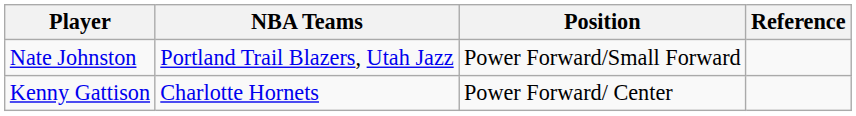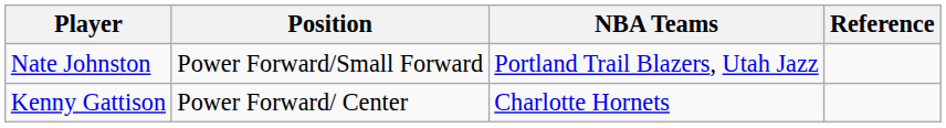 <table class="wikitable">
 <tr>
 <th>Player</th>
+<th>Position</th>
 <th>NBA Teams</th>
-<th>Position</th>
 <th>Reference</th>
 </tr>
 <tr>
 <td><a href='#'>Nate Johnston</a></td>
+<td>Power Forward/Small Forward</td>
 <td><a href='#'>Portland Trail Blazers</a>, <a href='#'>Utah Jazz</a></td>
-<td>Power Forward/Small Forward</td>
 <td></td>
 </tr>
 <tr>
 <td><a href='#'>Kenny Gattison</a></td>
+<td>Power Forward/ Center</td>
 <td><a href='#'>Charlotte Hornets</a></td>
-<td>Power Forward/ Center</td>
 <td></td>
 </tr>
 </table>
